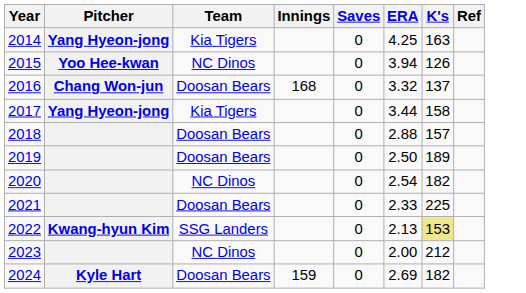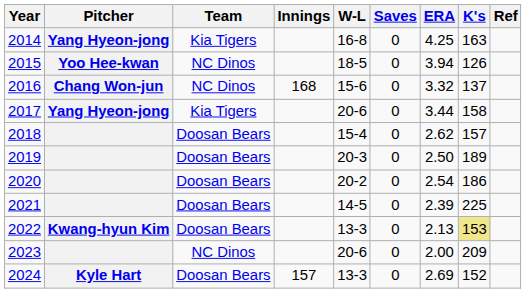 <table class="wikitable sortable plainrowheaders" style="text-align:center">
 <tr>
 <th scope="col">Year</th>
 <th scope="col">Pitcher</th>
 <th scope="col">Team</th>
 <th scope="col">Innings</th>
+<th scope="col">W-L</th>
 <th scope="col"><a href='#'>Saves</a></th>
 <th scope="col"><a href='#'>ERA</a></th>
 <th scope="col"><a href='#'>K's</a></th>
 <th scope="col" class=unsortable>Ref</th>
 </tr>
 <tr>
 <td><a href='#'>2014</a></td>
 <th scope="row"><a href='#'>Yang Hyeon-jong</a></th>
 <td><a href='#'>Kia Tigers</a></td>
 <td></td>
+<td>16-8</td>
 <td>0</td>
 <td>4.25</td>
 <td>163</td>
 <td></td>
 </tr>
 <tr>
 <td><a href='#'>2015</a></td>
 <th scope="row"><a href='#'>Yoo Hee-kwan</a></th>
 <td><a href='#'>NC Dinos</a></td>
 <td></td>
+<td>18-5</td>
 <td>0</td>
 <td>3.94</td>
 <td>126</td>
 <td></td>
 </tr>
 <tr>
 <td><a href='#'>2016</a></td>
 <th scope="row"><a href='#'>Chang Won-jun</a></th>
-<td><a href='#'>Doosan Bears</a></td>
+<td><a href='#'>NC Dinos</a></td>
 <td>168</td>
+<td>15-6</td>
 <td>0</td>
 <td>3.32</td>
 <td>137</td>
 <td></td>
 </tr>
 <tr>
 <td><a href='#'>2017</a></td>
 <th scope="row"><a href='#'>Yang Hyeon-jong</a></th>
 <td><a href='#'>Kia Tigers</a></td>
 <td></td>
+<td>20-6</td>
 <td>0</td>
 <td>3.44</td>
 <td>158</td>
 <td></td>
 </tr>
 <tr>
 <td><a href='#'>2018</a></td>
 <th scope="row"></th>
 <td><a href='#'>Doosan Bears</a></td>
 <td></td>
+<td>15-4</td>
 <td>0</td>
-<td>2.88</td>
+<td>2.62</td>
 <td>157</td>
 <td></td>
 </tr>
 <tr>
 <td><a href='#'>2019</a></td>
 <th scope="row"></th>
 <td><a href='#'>Doosan Bears</a></td>
 <td></td>
+<td>20-3</td>
 <td>0</td>
 <td>2.50</td>
 <td>189</td>
 <td></td>
 </tr>
 <tr>
 <td><a href='#'>2020</a></td>
 <th scope="row"></th>
-<td><a href='#'>NC Dinos</a></td>
+<td><a href='#'>Doosan Bears</a></td>
 <td></td>
+<td>20-2</td>
 <td>0</td>
 <td>2.54</td>
-<td>182</td>
+<td>186</td>
 <td></td>
 </tr>
 <tr>
 <td><a href='#'>2021</a></td>
 <th scope="row"></th>
 <td><a href='#'>Doosan Bears</a></td>
 <td></td>
+<td>14-5</td>
 <td>0</td>
-<td>2.33</td>
+<td>2.39</td>
 <td>225</td>
 <td></td>
 </tr>
 <tr>
 <td><a href='#'>2022</a></td>
 <th scope="row"><a href='#'>Kwang-hyun Kim</a></th>
-<td><a href='#'>SSG Landers</a></td>
+<td><a href='#'>Doosan Bears</a></td>
 <td></td>
+<td>13-3</td>
 <td>0</td>
 <td>2.13</td>
 <td style="background: khaki;">153</td>
 <td></td>
 </tr>
 <tr>
 <td><a href='#'>2023</a></td>
 <th scope="row"></th>
 <td><a href='#'>NC Dinos</a></td>
 <td></td>
+<td>20-6</td>
 <td>0</td>
 <td>2.00</td>
-<td>212</td>
+<td>209</td>
 <td></td>
 </tr>
 <tr>
 <td><a href='#'>2024</a></td>
 <th scope="row"><a href='#'>Kyle Hart</a></th>
 <td><a href='#'>Doosan Bears</a></td>
-<td>159</td>
+<td>157</td>
+<td>13-3</td>
 <td>0</td>
 <td>2.69</td>
-<td>182</td>
+<td>152</td>
 <td></td>
 </tr>
 </table>
